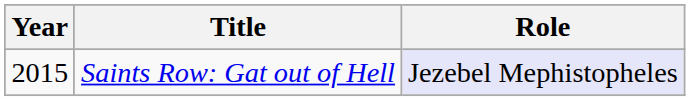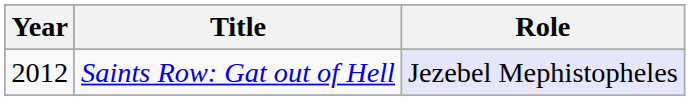 <table class="wikitable">
 <tr>
 <th>Year</th>
 <th>Title</th>
 <th>Role</th>
 </tr>
 <tr>
-<td>2015</td>
+<td>2012</td>
 <td><em><a href='#'>Saints Row: Gat out of Hell</a></em></td>
 <td style="background: lavender;">Jezebel Mephistopheles</td>
 </tr>
 </table>
